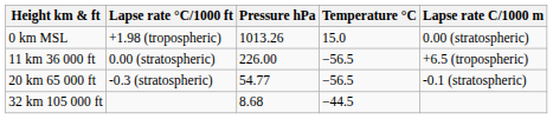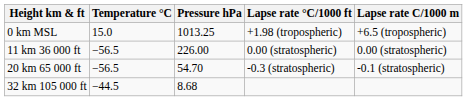 <table class="wikitable" style="margin: 1em auto 1em auto">
 <tr>
 <th>Height km & ft</th>
+<th>Temperature °C</th>
+<th>Pressure hPa</th>
 <th>Lapse rate °C/1000 ft</th>
-<th>Pressure hPa</th>
-<th>Temperature °C</th>
 <th>Lapse rate C/1000 m</th>
 </tr>
 <tr>
 <td>0 km MSL</td>
+<td>15.0</td>
+<td>1013.25</td>
 <td>+1.98 (tropospheric)</td>
-<td>1013.26</td>
-<td>15.0</td>
+<td>+6.5 (tropospheric)</td>
+</tr>
+<tr>
+<td>11 km 36 000 ft</td>
+<td>−56.5</td>
+<td>226.00</td>
+<td>0.00  (stratospheric)</td>
 <td>0.00  (stratospheric)</td>
 </tr>
 <tr>
-<td>11 km 36 000 ft</td>
-<td>0.00  (stratospheric)</td>
-<td>226.00</td>
+<td>20 km 65 000 ft</td>
 <td>−56.5</td>
-<td>+6.5 (tropospheric)</td>
-</tr>
-<tr>
-<td>20 km 65 000 ft</td>
+<td>54.70</td>
 <td>-0.3  (stratospheric)</td>
-<td>54.77</td>
-<td>−56.5</td>
 <td>-0.1  (stratospheric)</td>
 </tr>
 <tr>
 <td>32 km 105 000 ft</td>
+<td>−44.5</td>
+<td>8.68</td>
 <td></td>
-<td>8.68</td>
-<td>−44.5</td>
 <td></td>
 </tr>
 </table>
